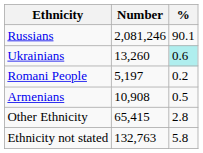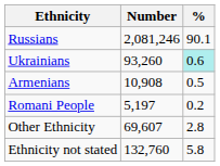 <table class="wikitable">
 <tr>
 <th>Ethnicity</th>
 <th>Number</th>
 <th>%</th>
 </tr>
 <tr>
 <td><a href='#'>Russians</a></td>
 <td>2,081,246</td>
 <td>90.1</td>
 </tr>
 <tr>
 <td><a href='#'>Ukrainians</a></td>
-<td>13,260</td>
+<td>93,260</td>
 <td style="background: paleturquoise;">0.6</td>
+</tr>
+<tr>
+<td><a href='#'>Armenians</a></td>
+<td>10,908</td>
+<td>0.5</td>
 </tr>
 <tr>
 <td><a href='#'>Romani People</a></td>
 <td>5,197</td>
 <td>0.2</td>
 </tr>
 <tr>
-<td><a href='#'>Armenians</a></td>
-<td>10,908</td>
-<td>0.5</td>
-</tr>
-<tr>
 <td>Other Ethnicity</td>
-<td>65,415</td>
+<td>69,607</td>
 <td>2.8</td>
 </tr>
 <tr>
 <td>Ethnicity not stated</td>
-<td>132,763</td>
+<td>132,760</td>
 <td>5.8</td>
 </tr>
 </table>
